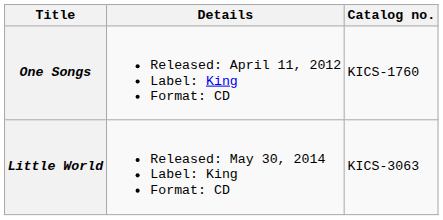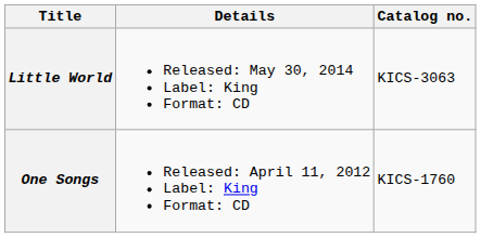 <table class="wikitable plainrowheaders">
 <tr>
 <th scope="col">Title</th>
 <th scope="col">Details</th>
 <th scope="col">Catalog no.</th>
 </tr>
 <tr>
+<th scope="row"><em>Little World</em></th>
+<td><br><ul><li>Released: May 30, 2014</li><li>Label: King</li><li>Format: CD</li></ul></td>
+<td>KICS-3063</td>
+</tr>
+<tr>
 <th scope="row"><em>One Songs</em></th>
 <td><br><ul><li>Released: April 11, 2012</li><li>Label: <a href='#'>King</a></li><li>Format: CD</li></ul></td>
 <td>KICS-1760</td>
 </tr>
-<tr>
-<th scope="row"><em>Little World</em></th>
-<td><br><ul><li>Released: May 30, 2014</li><li>Label: King</li><li>Format: CD</li></ul></td>
-<td>KICS-3063</td>
-</tr>
 </table>
